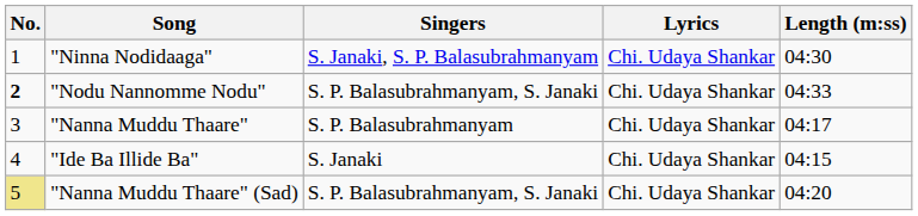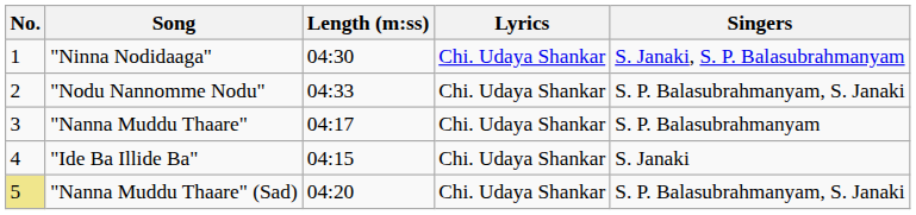 <table class="wikitable" style="font-size:95%;">
 <tr>
 <th>No.</th>
 <th>Song</th>
+<th>Length (m:ss)</th>
+<th>Lyrics</th>
 <th>Singers</th>
-<th>Lyrics</th>
-<th>Length (m:ss)</th>
 </tr>
 <tr>
 <td>1</td>
 <td>"Ninna Nodidaaga"</td>
+<td>04:30</td>
+<td><a href='#'>Chi. Udaya Shankar</a></td>
 <td><a href='#'>S. Janaki</a>, <a href='#'>S. P. Balasubrahmanyam</a></td>
-<td><a href='#'>Chi. Udaya Shankar</a></td>
-<td>04:30</td>
 </tr>
 <tr>
-<td><strong>2</strong></td>
+<td>2</td>
 <td>"Nodu Nannomme Nodu"</td>
+<td>04:33</td>
+<td>Chi. Udaya Shankar</td>
 <td>S. P. Balasubrahmanyam, S. Janaki</td>
-<td>Chi. Udaya Shankar</td>
-<td>04:33</td>
 </tr>
 <tr>
 <td>3</td>
 <td>"Nanna Muddu Thaare"</td>
+<td>04:17</td>
+<td>Chi. Udaya Shankar</td>
 <td>S. P. Balasubrahmanyam</td>
-<td>Chi. Udaya Shankar</td>
-<td>04:17</td>
 </tr>
 <tr>
 <td>4</td>
 <td>"Ide Ba Illide Ba"</td>
+<td>04:15</td>
+<td>Chi. Udaya Shankar</td>
 <td>S. Janaki</td>
-<td>Chi. Udaya Shankar</td>
-<td>04:15</td>
 </tr>
 <tr>
 <td style="background: khaki;">5</td>
 <td>"Nanna Muddu Thaare" (Sad)</td>
+<td>04:20</td>
+<td>Chi. Udaya Shankar</td>
 <td>S. P. Balasubrahmanyam, S. Janaki</td>
-<td>Chi. Udaya Shankar</td>
-<td>04:20</td>
 </tr>
 </table>
